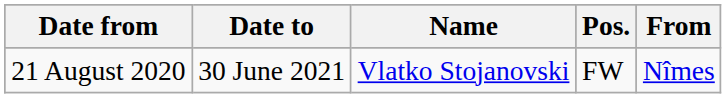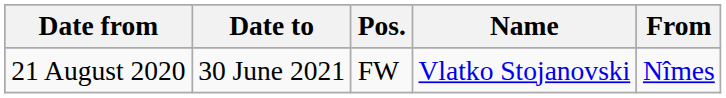 <table class="wikitable">
 <tr>
 <th>Date from</th>
 <th>Date to</th>
+<th>Pos.</th>
 <th>Name</th>
-<th>Pos.</th>
 <th>From</th>
 </tr>
 <tr>
 <td>21 August 2020</td>
 <td>30 June 2021</td>
+<td>FW</td>
 <td> <a href='#'>Vlatko Stojanovski</a></td>
-<td>FW</td>
 <td> <a href='#'>Nîmes</a></td>
 </tr>
 </table>
